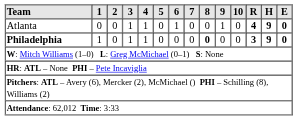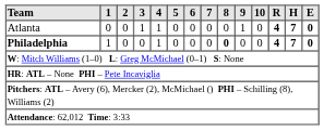 <table border=1 cellspacing=0 width=450 style="margin-left:3em;">
 <tr style="text-align:center; background-color:#e6e6e6;">
 <th align=left width=28%>Team</th>
 <th width=5%>1</th>
 <th width=5%>2</th>
 <th width=5%>3</th>
 <th width=5%>4</th>
 <th width=5%>5</th>
 <th width=5%>6</th>
 <th width=5%>7</th>
 <th width=5%>8</th>
 <th width=5%>9</th>
 <th width=5%>10</th>
 <th width=5%>R</th>
 <th width=5%>H</th>
 <th width=5%>E</th>
 </tr>
 <tr style="text-align:center;">
 <td align=left>Atlanta</td>
 <td>0</td>
 <td>0</td>
 <td>1</td>
 <td>1</td>
 <td>0</td>
-<td>1</td>
+<td>0</td>
 <td>0</td>
 <td>0</td>
 <td>1</td>
 <td>0</td>
 <td><strong>4</strong></td>
-<td><strong>9</strong></td>
+<td><strong>7</strong></td>
 <td><strong>0</strong></td>
 </tr>
 <tr style="text-align:center;">
 <td align=left><strong>Philadelphia</strong></td>
 <td>1</td>
 <td>0</td>
-<td>1</td>
+<td>0</td>
 <td>1</td>
 <td>0</td>
 <td>0</td>
 <td>0</td>
 <td><strong>0</strong></td>
 <td>0</td>
 <td>0</td>
-<td><strong>3</strong></td>
-<td><strong>9</strong></td>
+<td><strong>4</strong></td>
+<td><strong>7</strong></td>
 <td><strong>0</strong></td>
 </tr>
 <tr style="text-align:left;">
 <td colspan=15><small><strong>W</strong>: <a href='#'>Mitch Williams</a> (1–0)   <strong>L</strong>: <a href='#'>Greg McMichael</a> (0–1)   <strong>S</strong>: None</small></td>
 </tr>
 <tr style="text-align:left;">
 <td colspan=15><small><strong>HR</strong>: <strong>ATL</strong> – None  <strong>PHI</strong> – <a href='#'>Pete Incaviglia</a></small></td>
 </tr>
 <tr style="text-align:left;">
 <td colspan=15><small><strong>Pitchers</strong>: <strong>ATL</strong> – Avery (6), Mercker (2), McMichael ()  <strong>PHI</strong> – Schilling (8), Williams (2)</small></td>
 </tr>
 <tr style="text-align:left;">
 <td colspan=15><small><strong>Attendance</strong>: 62,012  <strong>Time</strong>: 3:33</small></td>
 </tr>
 </table>
